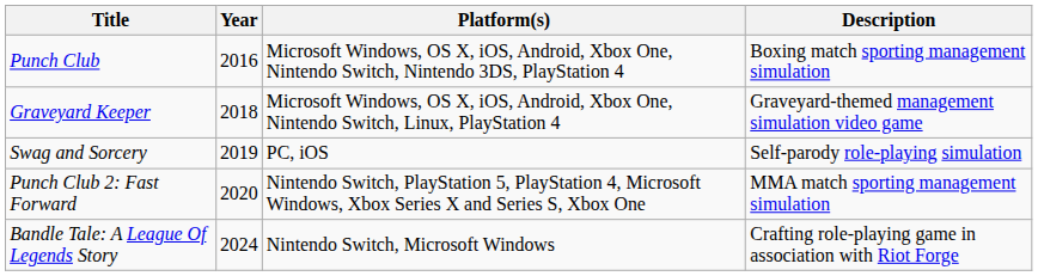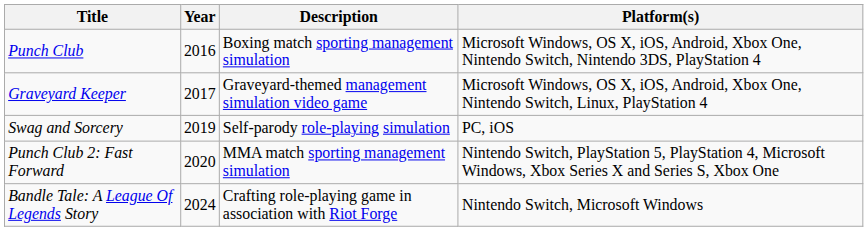 <table class="wikitable sortable">
 <tr>
 <th>Title</th>
 <th>Year</th>
+<th>Description</th>
 <th>Platform(s)</th>
-<th>Description</th>
 </tr>
 <tr>
 <td><em><a href='#'>Punch Club</a></em></td>
 <td>2016</td>
+<td>Boxing match <a href='#'>sporting management simulation</a></td>
 <td>Microsoft Windows, OS X, iOS, Android, Xbox One, Nintendo Switch, Nintendo 3DS, PlayStation 4</td>
-<td>Boxing match <a href='#'>sporting management simulation</a></td>
 </tr>
 <tr>
 <td><em><a href='#'>Graveyard Keeper</a></em></td>
-<td>2018</td>
+<td>2017</td>
+<td>Graveyard-themed <a href='#'>management simulation video game</a></td>
 <td>Microsoft Windows, OS X, iOS, Android, Xbox One, Nintendo Switch, Linux, PlayStation 4</td>
-<td>Graveyard-themed <a href='#'>management simulation video game</a></td>
 </tr>
 <tr>
 <td><em>Swag and Sorcery</em></td>
 <td>2019</td>
+<td>Self-parody <a href='#'>role-playing</a> <a href='#'>simulation</a></td>
 <td>PC, iOS</td>
-<td>Self-parody <a href='#'>role-playing</a> <a href='#'>simulation</a></td>
 </tr>
 <tr>
 <td><em>Punch Club 2: Fast Forward</em></td>
 <td>2020</td>
+<td>MMA match <a href='#'>sporting management simulation</a></td>
 <td>Nintendo Switch, PlayStation 5, PlayStation 4, Microsoft Windows, Xbox Series X and Series S, Xbox One</td>
-<td>MMA match <a href='#'>sporting management simulation</a></td>
 </tr>
 <tr>
 <td><em>Bandle Tale: A <a href='#'>League Of Legends</a> Story</em></td>
 <td>2024</td>
+<td>Crafting role-playing game in association with <a href='#'>Riot Forge</a></td>
 <td>Nintendo Switch, Microsoft Windows</td>
-<td>Crafting role-playing game in association with <a href='#'>Riot Forge</a></td>
 </tr>
 </table>
